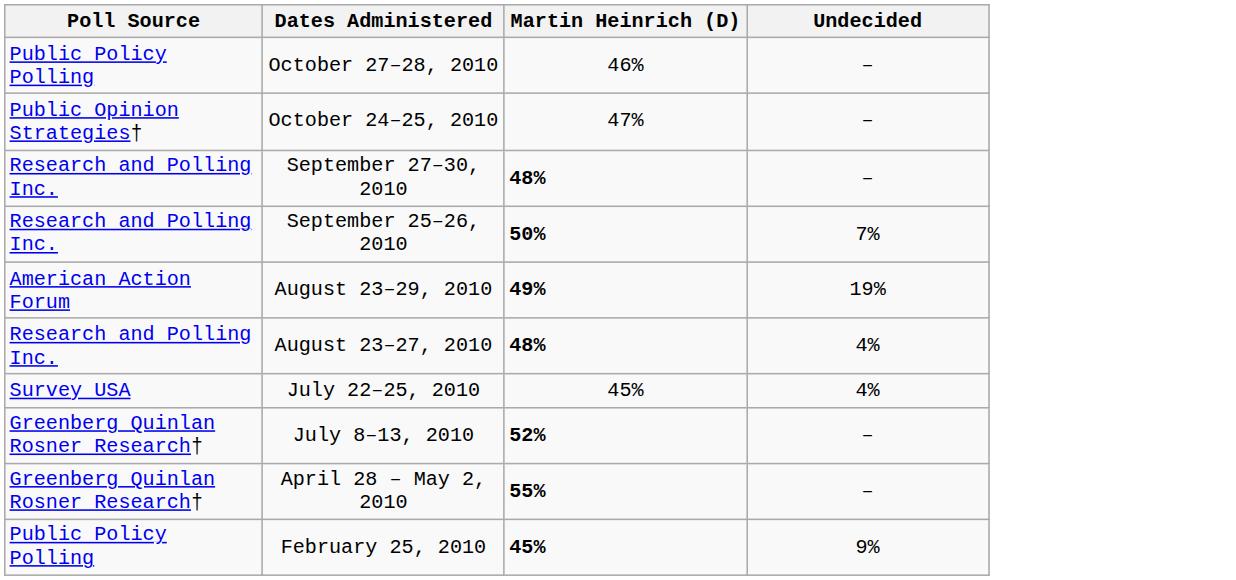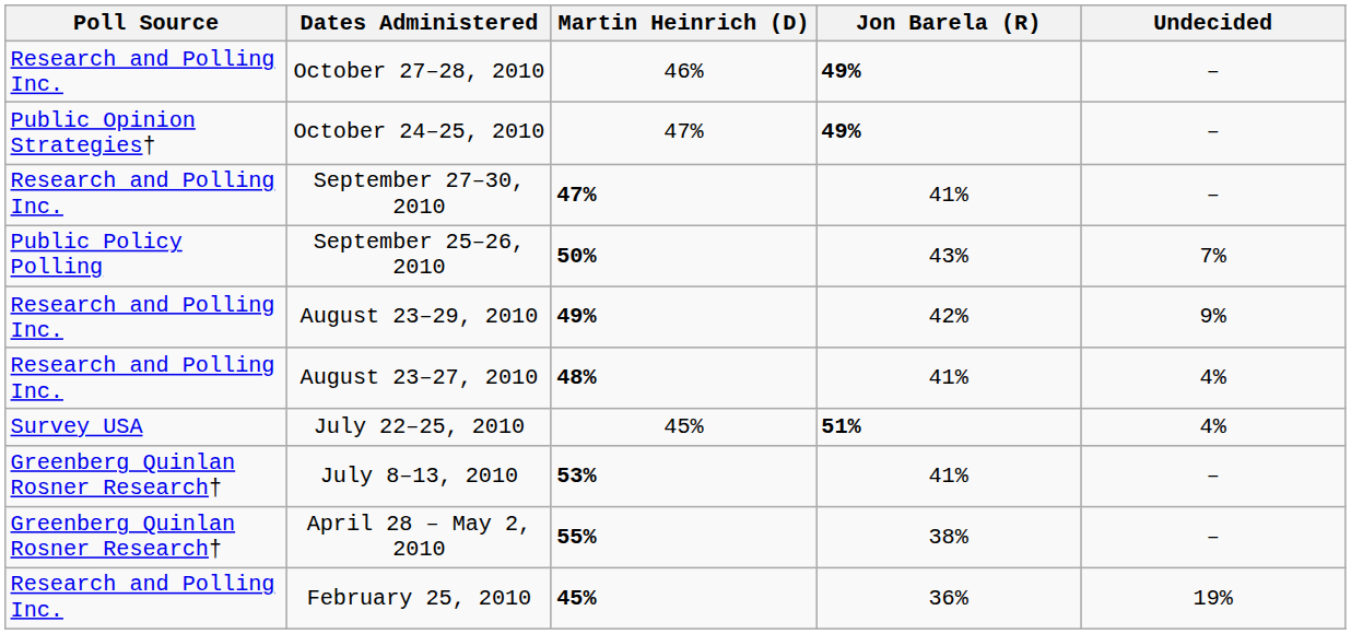 <table class="wikitable">
 <tr valign=bottom>
 <th width='160'>Poll Source</th>
 <th width='150'>Dates Administered</th>
 <th width='150'>Martin Heinrich (D)</th>
+<th width='150'>Jon Barela (R)</th>
 <th width='150'>Undecided</th>
 </tr>
 <tr>
-<td><a href='#'>Public Policy Polling</a></td>
+<td><a href='#'>Research and Polling Inc.</a></td>
 <td align=center>October 27–28, 2010</td>
 <td align=center>46%</td>
+<td><strong>49%</strong></td>
 <td align=center>–</td>
 </tr>
 <tr>
 <td><a href='#'>Public Opinion Strategies</a>†</td>
 <td align=center>October 24–25, 2010</td>
 <td align=center>47%</td>
+<td><strong>49%</strong></td>
 <td align=center>–</td>
 </tr>
 <tr>
 <td><a href='#'>Research and Polling Inc.</a></td>
 <td align=center>September 27–30, 2010</td>
-<td><strong>48%</strong></td>
+<td><strong>47%</strong></td>
+<td align=center>41%</td>
 <td align=center>–</td>
 </tr>
 <tr>
-<td><a href='#'>Research and Polling Inc.</a></td>
+<td><a href='#'>Public Policy Polling</a></td>
 <td align=center>September 25–26, 2010</td>
 <td><strong>50%</strong></td>
+<td align=center>43%</td>
 <td align=center>7%</td>
 </tr>
 <tr>
-<td><a href='#'>American Action Forum</a></td>
+<td><a href='#'>Research and Polling Inc.</a></td>
 <td align=center>August 23–29, 2010</td>
 <td><strong>49%</strong></td>
-<td align=center>19%</td>
+<td align=center>42%</td>
+<td align=center>9%</td>
 </tr>
 <tr>
 <td><a href='#'>Research and Polling Inc.</a></td>
 <td align=center>August 23–27, 2010</td>
 <td><strong>48%</strong></td>
+<td align=center>41%</td>
 <td align=center>4%</td>
 </tr>
 <tr>
 <td><a href='#'>Survey USA</a></td>
 <td align=center>July 22–25, 2010</td>
 <td align=center>45%</td>
+<td><strong>51%</strong></td>
 <td align=center>4%</td>
 </tr>
 <tr>
 <td><a href='#'>Greenberg Quinlan Rosner Research</a>†</td>
 <td align=center>July 8–13, 2010</td>
-<td><strong>52%</strong></td>
+<td><strong>53%</strong></td>
+<td align=center>41%</td>
 <td align=center>–</td>
 </tr>
 <tr>
 <td><a href='#'>Greenberg Quinlan Rosner Research</a>†</td>
 <td align=center>April 28 – May 2, 2010</td>
 <td><strong>55%</strong></td>
+<td align=center>38%</td>
 <td align=center>–</td>
 </tr>
 <tr>
-<td><a href='#'>Public Policy Polling</a></td>
+<td><a href='#'>Research and Polling Inc.</a></td>
 <td align=center>February 25, 2010</td>
 <td><strong>45%</strong></td>
-<td align=center>9%</td>
+<td align=center>36%</td>
+<td align=center>19%</td>
 </tr>
 </table>
